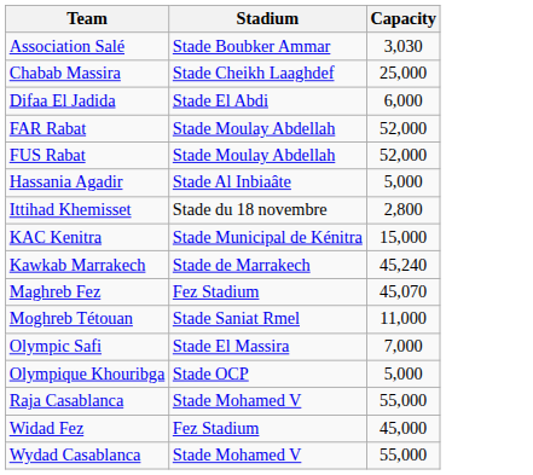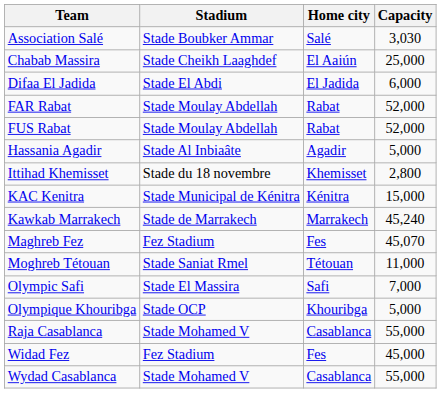 <table class="wikitable sortable">
 <tr>
 <th>Team</th>
 <th>Stadium</th>
+<th>Home city</th>
 <th>Capacity</th>
 </tr>
 <tr>
 <td><a href='#'>Association Salé</a></td>
 <td><a href='#'>Stade Boubker Ammar</a></td>
+<td><a href='#'>Salé</a></td>
 <td style="text-align:center;">3,030</td>
 </tr>
 <tr>
 <td><a href='#'>Chabab Massira</a></td>
 <td><a href='#'>Stade Cheikh Laaghdef</a></td>
+<td><a href='#'>El Aaiún</a></td>
 <td style="text-align:center;">25,000</td>
 </tr>
 <tr>
 <td><a href='#'>Difaa El Jadida</a></td>
 <td><a href='#'>Stade El Abdi</a></td>
+<td><a href='#'>El Jadida</a></td>
 <td style="text-align:center;">6,000</td>
 </tr>
 <tr>
 <td><a href='#'>FAR Rabat</a></td>
 <td><a href='#'>Stade Moulay Abdellah</a></td>
+<td><a href='#'>Rabat</a></td>
 <td style="text-align:center;">52,000</td>
 </tr>
 <tr>
 <td><a href='#'>FUS Rabat</a></td>
 <td><a href='#'>Stade Moulay Abdellah</a></td>
+<td><a href='#'>Rabat</a></td>
 <td style="text-align:center;">52,000</td>
 </tr>
 <tr>
 <td><a href='#'>Hassania Agadir</a></td>
 <td><a href='#'>Stade Al Inbiaâte</a></td>
+<td><a href='#'>Agadir</a></td>
 <td style="text-align:center;">5,000</td>
 </tr>
 <tr>
 <td><a href='#'>Ittihad Khemisset</a></td>
 <td>Stade du 18 novembre</td>
+<td><a href='#'>Khemisset</a></td>
 <td style="text-align:center;">2,800</td>
 </tr>
 <tr>
 <td><a href='#'>KAC Kenitra</a></td>
 <td><a href='#'>Stade Municipal de Kénitra</a></td>
+<td><a href='#'>Kénitra</a></td>
 <td style="text-align:center;">15,000</td>
 </tr>
 <tr>
 <td><a href='#'>Kawkab Marrakech</a></td>
 <td><a href='#'>Stade de Marrakech</a></td>
+<td><a href='#'>Marrakech</a></td>
 <td style="text-align:center;">45,240</td>
 </tr>
 <tr>
 <td><a href='#'>Maghreb Fez</a></td>
 <td><a href='#'>Fez Stadium</a></td>
+<td><a href='#'>Fes</a></td>
 <td style="text-align:center;">45,070</td>
 </tr>
 <tr>
 <td><a href='#'>Moghreb Tétouan</a></td>
 <td><a href='#'>Stade Saniat Rmel</a></td>
+<td><a href='#'>Tétouan</a></td>
 <td style="text-align:center;">11,000</td>
 </tr>
 <tr>
 <td><a href='#'>Olympic Safi</a></td>
 <td><a href='#'>Stade El Massira</a></td>
+<td><a href='#'>Safi</a></td>
 <td style="text-align:center;">7,000</td>
 </tr>
 <tr>
 <td><a href='#'>Olympique Khouribga</a></td>
 <td><a href='#'>Stade OCP</a></td>
+<td><a href='#'>Khouribga</a></td>
 <td style="text-align:center;">5,000</td>
 </tr>
 <tr>
 <td><a href='#'>Raja Casablanca</a></td>
 <td><a href='#'>Stade Mohamed V</a></td>
+<td><a href='#'>Casablanca</a></td>
 <td style="text-align:center;">55,000</td>
 </tr>
 <tr>
 <td><a href='#'>Widad Fez</a></td>
 <td><a href='#'>Fez Stadium</a></td>
+<td><a href='#'>Fes</a></td>
 <td style="text-align:center;">45,000</td>
 </tr>
 <tr>
 <td><a href='#'>Wydad Casablanca</a></td>
 <td><a href='#'>Stade Mohamed V</a></td>
+<td><a href='#'>Casablanca</a></td>
 <td style="text-align:center;">55,000</td>
 </tr>
 </table>
